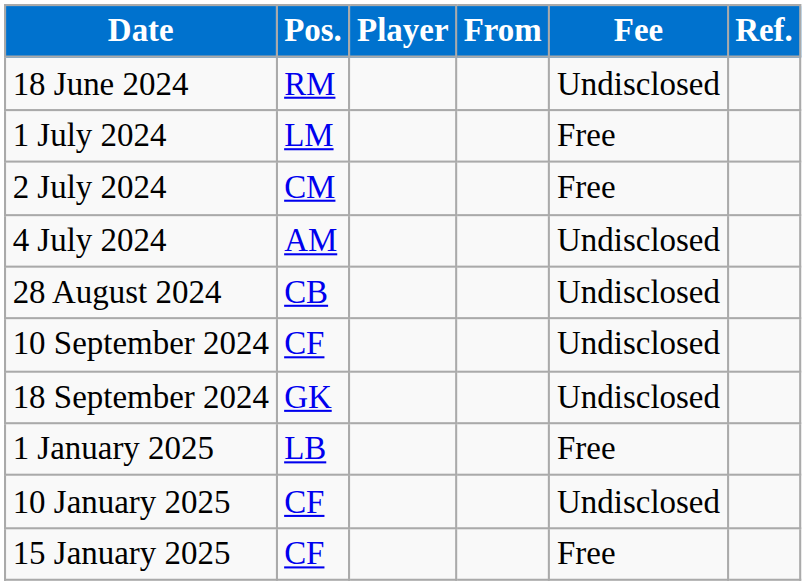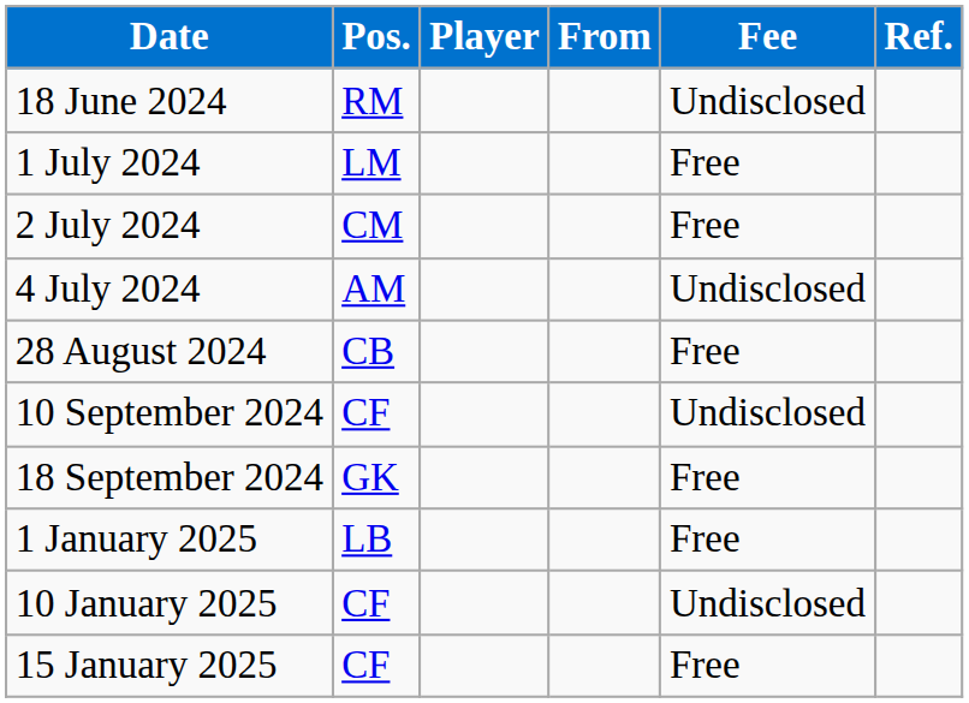 <table class="wikitable plainrowheaders sortable">
 <tr>
 <th style="background:#0072CE; color:#ffffff">Date</th>
 <th style="background:#0072CE; color:#ffffff">Pos.</th>
 <th style="background:#0072CE; color:#ffffff">Player</th>
 <th style="background:#0072CE; color:#ffffff">From</th>
 <th style="background:#0072CE; color:#ffffff">Fee</th>
 <th style="background:#0072CE; color:#ffffff">Ref.</th>
 </tr>
 <tr>
 <td>18 June 2024</td>
 <td><a href='#'>RM</a></td>
 <td></td>
 <td></td>
 <td>Undisclosed</td>
 <td></td>
 </tr>
 <tr>
 <td>1 July 2024</td>
 <td><a href='#'>LM</a></td>
 <td></td>
 <td></td>
 <td>Free</td>
 <td></td>
 </tr>
 <tr>
 <td>2 July 2024</td>
 <td><a href='#'>CM</a></td>
 <td></td>
 <td></td>
 <td>Free</td>
 <td></td>
 </tr>
 <tr>
 <td>4 July 2024</td>
 <td><a href='#'>AM</a></td>
 <td></td>
 <td></td>
 <td>Undisclosed</td>
 <td></td>
 </tr>
 <tr>
 <td>28 August 2024</td>
 <td><a href='#'>CB</a></td>
 <td></td>
 <td></td>
-<td>Undisclosed</td>
+<td>Free</td>
 <td></td>
 </tr>
 <tr>
 <td>10 September 2024</td>
 <td><a href='#'>CF</a></td>
 <td></td>
 <td></td>
 <td>Undisclosed</td>
 <td></td>
 </tr>
 <tr>
 <td>18 September 2024</td>
 <td><a href='#'>GK</a></td>
 <td></td>
 <td></td>
-<td>Undisclosed</td>
+<td>Free</td>
 <td></td>
 </tr>
 <tr>
 <td>1 January 2025</td>
 <td><a href='#'>LB</a></td>
 <td></td>
 <td></td>
 <td>Free</td>
 <td></td>
 </tr>
 <tr>
 <td>10 January 2025</td>
 <td><a href='#'>CF</a></td>
 <td></td>
 <td></td>
 <td>Undisclosed</td>
 <td></td>
 </tr>
 <tr>
 <td>15 January 2025</td>
 <td><a href='#'>CF</a></td>
 <td></td>
 <td></td>
 <td>Free</td>
 <td></td>
 </tr>
 </table>
